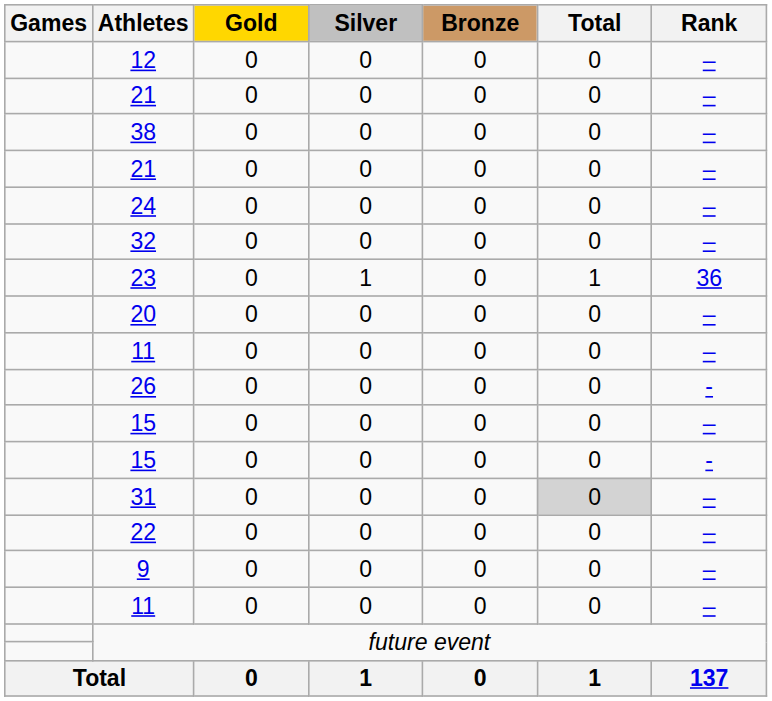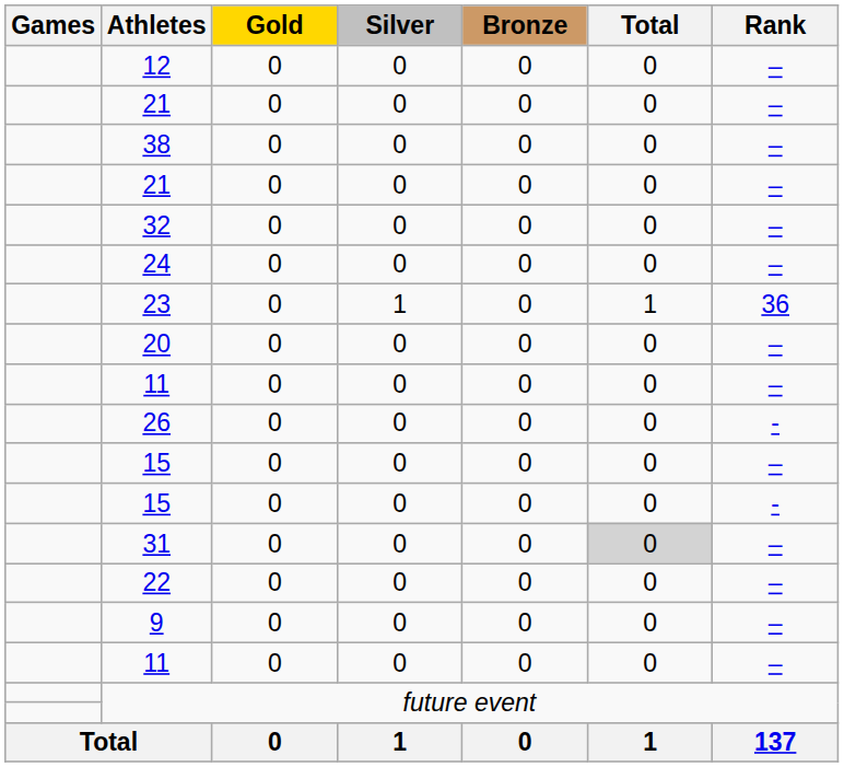 <table class="wikitable" style="text-align:center; font-size:90%;">
 <tr>
 <th>Games</th>
 <th>Athletes</th>
 <td style="background:gold; width:4.5em; font-weight:bold;">Gold</td>
 <td style="background:silver; width:4.5em; font-weight:bold;">Silver</td>
 <td style="background:#cc9966; width:4.5em; font-weight:bold;">Bronze</td>
 <th style="width:4.5em; font-weight:bold;">Total</th>
 <th style="width:4.5em; font-weight:bold;">Rank</th>
 </tr>
 <tr>
 <td align=left></td>
 <td><a href='#'>12</a></td>
 <td>0</td>
 <td>0</td>
 <td>0</td>
 <td>0</td>
 <td><a href='#'>–</a></td>
 </tr>
 <tr>
 <td align=left></td>
 <td><a href='#'>21</a></td>
 <td>0</td>
 <td>0</td>
 <td>0</td>
 <td>0</td>
 <td><a href='#'>–</a></td>
 </tr>
 <tr>
 <td align=left></td>
 <td><a href='#'>38</a></td>
 <td>0</td>
 <td>0</td>
 <td>0</td>
 <td>0</td>
 <td><a href='#'>–</a></td>
 </tr>
 <tr>
 <td align=left></td>
 <td><a href='#'>21</a></td>
 <td>0</td>
 <td>0</td>
 <td>0</td>
 <td>0</td>
 <td><a href='#'>–</a></td>
 </tr>
 <tr>
 <td align=left></td>
-<td><a href='#'>24</a></td>
+<td><a href='#'>32</a></td>
 <td>0</td>
 <td>0</td>
 <td>0</td>
 <td>0</td>
 <td><a href='#'>–</a></td>
 </tr>
 <tr>
 <td align=left></td>
-<td><a href='#'>32</a></td>
+<td><a href='#'>24</a></td>
 <td>0</td>
 <td>0</td>
 <td>0</td>
 <td>0</td>
 <td><a href='#'>–</a></td>
 </tr>
 <tr>
 <td align=left></td>
 <td><a href='#'>23</a></td>
 <td>0</td>
 <td>1</td>
 <td>0</td>
 <td>1</td>
 <td><a href='#'>36</a></td>
 </tr>
 <tr>
 <td align=left></td>
 <td><a href='#'>20</a></td>
 <td>0</td>
 <td>0</td>
 <td>0</td>
 <td>0</td>
 <td><a href='#'>–</a></td>
 </tr>
 <tr>
 <td align=left></td>
 <td><a href='#'>11</a></td>
 <td>0</td>
 <td>0</td>
 <td>0</td>
 <td>0</td>
 <td><a href='#'>–</a></td>
 </tr>
 <tr>
 <td align=left></td>
 <td><a href='#'>26</a></td>
 <td>0</td>
 <td>0</td>
 <td>0</td>
 <td>0</td>
 <td><a href='#'>-</a></td>
 </tr>
 <tr>
 <td align=left></td>
 <td><a href='#'>15</a></td>
 <td>0</td>
 <td>0</td>
 <td>0</td>
 <td>0</td>
 <td><a href='#'>–</a></td>
 </tr>
 <tr>
 <td align=left></td>
 <td><a href='#'>15</a></td>
 <td>0</td>
 <td>0</td>
 <td>0</td>
 <td>0</td>
 <td><a href='#'>-</a></td>
 </tr>
 <tr>
 <td align=left></td>
 <td><a href='#'>31</a></td>
 <td>0</td>
 <td>0</td>
 <td>0</td>
 <td style="background: lightgrey;">0</td>
 <td><a href='#'>–</a></td>
 </tr>
 <tr>
 <td align=left></td>
 <td><a href='#'>22</a></td>
 <td>0</td>
 <td>0</td>
 <td>0</td>
 <td>0</td>
 <td><a href='#'>–</a></td>
 </tr>
 <tr>
 <td align=left></td>
 <td><a href='#'>9</a></td>
 <td>0</td>
 <td>0</td>
 <td>0</td>
 <td>0</td>
 <td><a href='#'>–</a></td>
 </tr>
 <tr>
 <td align=left></td>
 <td><a href='#'>11</a></td>
 <td>0</td>
 <td>0</td>
 <td>0</td>
 <td>0</td>
 <td><a href='#'>–</a></td>
 </tr>
 <tr>
 <td align=left></td>
 <td colspan=6; rowspan=2><em>future event</em></td>
 </tr>
 <tr>
 <td align=left></td>
 </tr>
 <tr>
 <th colspan=2>Total</th>
 <th>0</th>
 <th>1</th>
 <th>0</th>
 <th>1</th>
 <th><a href='#'>137</a></th>
 </tr>
 </table>
